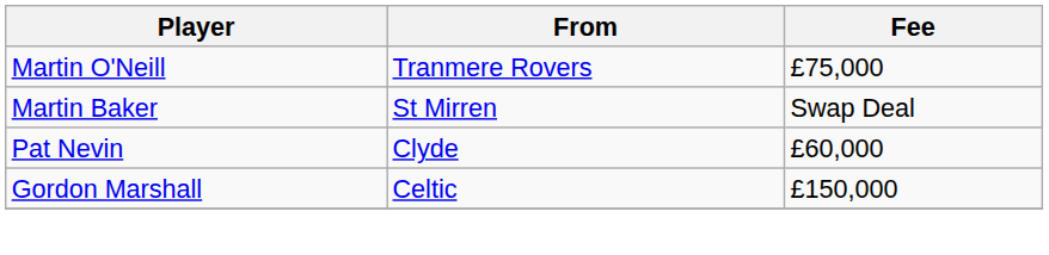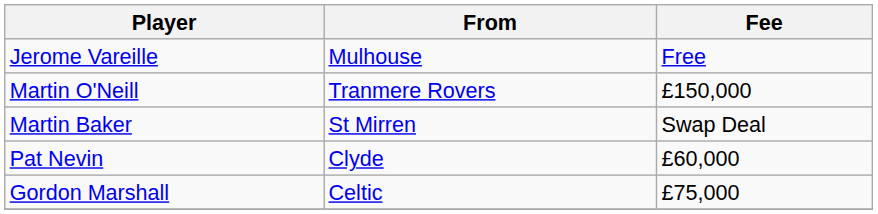 <table class="wikitable" style="text-align:center; font-size:95%;width:98%; text-align:left">
 <tr>
 <th>Player</th>
 <th>From</th>
 <th>Fee</th>
 </tr>
 <tr>
+<td> <a href='#'>Jerome Vareille</a></td>
+<td> <a href='#'>Mulhouse</a></td>
+<td><a href='#'>Free</a></td>
+</tr>
+<tr>
 <td> <a href='#'>Martin O'Neill</a></td>
 <td> <a href='#'>Tranmere Rovers</a></td>
-<td>£75,000</td>
+<td>£150,000</td>
 </tr>
 <tr>
 <td> <a href='#'>Martin Baker</a></td>
 <td> <a href='#'>St Mirren</a></td>
 <td>Swap Deal</td>
 </tr>
 <tr>
 <td> <a href='#'>Pat Nevin</a></td>
 <td> <a href='#'>Clyde</a></td>
 <td>£60,000</td>
 </tr>
 <tr>
 <td> <a href='#'>Gordon Marshall</a></td>
 <td> <a href='#'>Celtic</a></td>
-<td>£150,000</td>
+<td>£75,000</td>
 </tr>
 <tr>
 </tr>
 </table>
